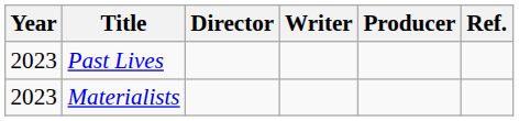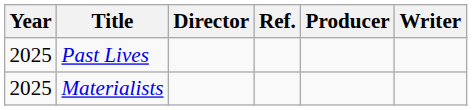 <table class="wikitable">
 <tr>
 <th>Year</th>
 <th>Title</th>
 <th>Director</th>
+<th>Ref.</th>
+<th>Producer</th>
 <th>Writer</th>
-<th>Producer</th>
-<th>Ref.</th>
 </tr>
 <tr>
-<td>2023</td>
+<td>2025</td>
 <td><em><a href='#'>Past Lives</a></em></td>
 <td></td>
 <td></td>
 <td></td>
 <td></td>
 </tr>
 <tr>
-<td>2023</td>
+<td>2025</td>
 <td><em><a href='#'>Materialists</a></em></td>
 <td></td>
 <td></td>
 <td></td>
 <td></td>
 </tr>
 </table>
